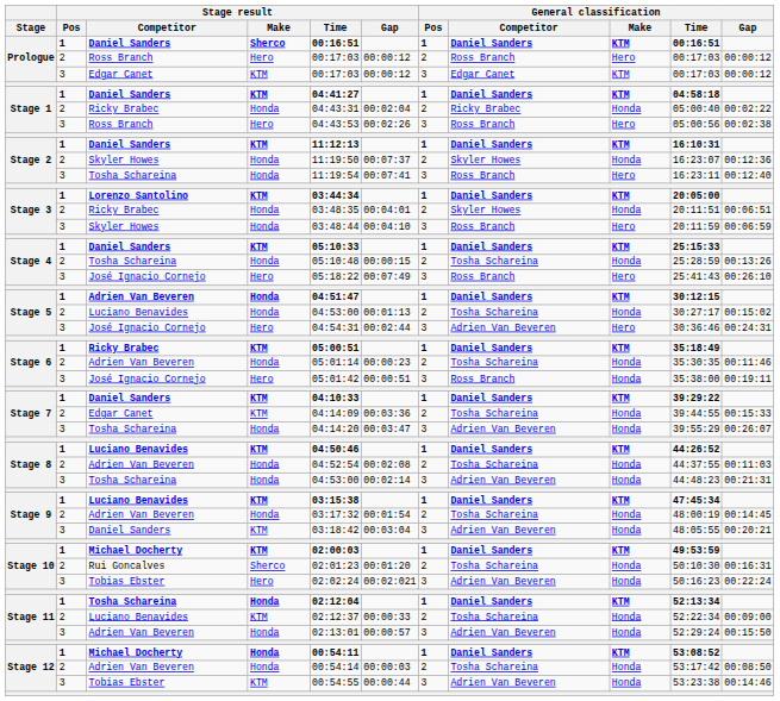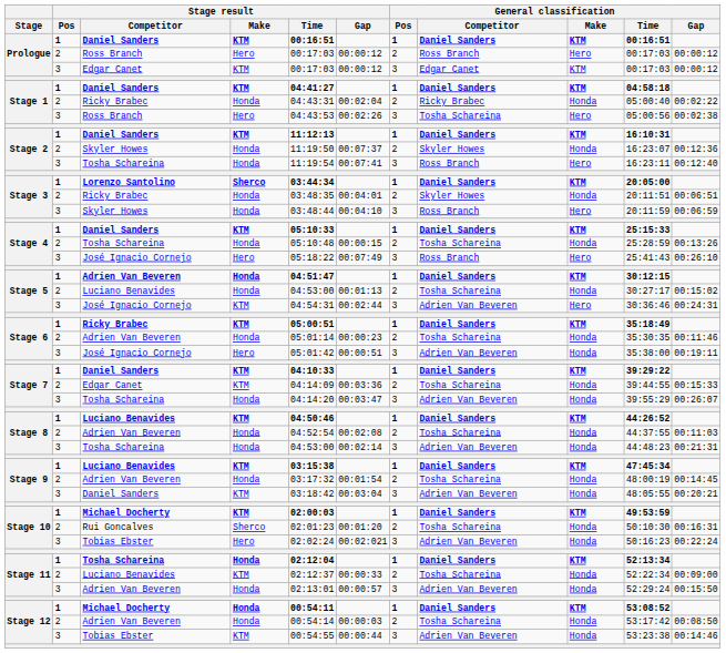 <table class="wikitable" style="font-size:85%;">
 <tr>
 <th></th>
 <th colspan=5>Stage result</th>
 <th colspan=5>General classification</th>
 </tr>
 <tr>
 <th width="40px">Stage</th>
 <th width="30px">Pos</th>
 <th width="200px">Competitor</th>
 <th width="70px">Make</th>
 <th width="40px">Time</th>
 <th width="40px">Gap</th>
 <th width="30px">Pos</th>
 <th width="200px">Competitor</th>
 <th width="70px">Make</th>
 <th width="40px">Time</th>
 <th width="40px">Gap</th>
 </tr>
 <tr>
 <th rowspan=3>Prologue</th>
 <td><strong>1</strong></td>
 <td><strong> <a href='#'>Daniel Sanders</a></strong></td>
-<td><strong><a href='#'>Sherco</a></strong></td>
+<td><strong><a href='#'>KTM</a></strong></td>
 <td><strong>00:16:51</strong></td>
 <td></td>
 <td><strong>1</strong></td>
 <td><strong> <a href='#'>Daniel Sanders</a></strong></td>
 <td><strong><a href='#'>KTM</a></strong></td>
 <td><strong>00:16:51</strong></td>
 <td></td>
 </tr>
 <tr>
 <td>2</td>
 <td> <a href='#'>Ross Branch</a></td>
 <td><a href='#'>Hero</a></td>
 <td>00:17:03</td>
 <td>00:00:12</td>
 <td>2</td>
 <td> <a href='#'>Ross Branch</a></td>
 <td><a href='#'>Hero</a></td>
 <td>00:17:03</td>
 <td>00:00:12</td>
 </tr>
 <tr>
 <td>3</td>
 <td> <a href='#'>Edgar Canet</a></td>
 <td><a href='#'>KTM</a></td>
 <td>00:17:03</td>
 <td>00:00:12</td>
 <td>3</td>
 <td> <a href='#'>Edgar Canet</a></td>
 <td><a href='#'>KTM</a></td>
 <td>00:17:03</td>
 <td>00:00:12</td>
 </tr>
 <tr>
 <th colspan=11></th>
 </tr>
 <tr>
 <th rowspan=3>Stage 1</th>
 <td><strong>1</strong></td>
 <td><strong> <a href='#'>Daniel Sanders</a></strong></td>
 <td><strong><a href='#'>KTM</a></strong></td>
 <td><strong>04:41:27</strong></td>
 <td></td>
 <td><strong>1</strong></td>
 <td><strong> <a href='#'>Daniel Sanders</a></strong></td>
 <td><strong><a href='#'>KTM</a></strong></td>
 <td><strong>04:58:18</strong></td>
 <td></td>
 </tr>
 <tr>
 <td>2</td>
 <td> <a href='#'>Ricky Brabec</a></td>
 <td><a href='#'>Honda</a></td>
 <td>04:43:31</td>
 <td>00:02:04</td>
 <td>2</td>
 <td> <a href='#'>Ricky Brabec</a></td>
 <td><a href='#'>Honda</a></td>
 <td>05:00:40</td>
 <td>00:02:22</td>
 </tr>
 <tr>
 <td>3</td>
 <td> <a href='#'>Ross Branch</a></td>
 <td><a href='#'>Hero</a></td>
 <td>04:43:53</td>
 <td>00:02:26</td>
 <td>3</td>
-<td> <a href='#'>Ross Branch</a></td>
+<td> <a href='#'>Tosha Schareina</a></td>
 <td><a href='#'>Hero</a></td>
 <td>05:00:56</td>
 <td>00:02:38</td>
 </tr>
 <tr>
 <th colspan=11></th>
 </tr>
 <tr>
 <th rowspan=3>Stage 2</th>
 <td><strong>1</strong></td>
 <td><strong> <a href='#'>Daniel Sanders</a></strong></td>
 <td><strong><a href='#'>KTM</a></strong></td>
 <td><strong>11:12:13</strong></td>
 <td></td>
 <td><strong>1</strong></td>
 <td><strong> <a href='#'>Daniel Sanders</a></strong></td>
 <td><strong><a href='#'>KTM</a></strong></td>
 <td><strong>16:10:31</strong></td>
 <td></td>
 </tr>
 <tr>
 <td>2</td>
 <td> <a href='#'>Skyler Howes</a></td>
 <td><a href='#'>Honda</a></td>
 <td>11:19:50</td>
 <td>00:07:37</td>
 <td>2</td>
 <td> <a href='#'>Skyler Howes</a></td>
 <td><a href='#'>Honda</a></td>
 <td>16:23:07</td>
 <td>00:12:36</td>
 </tr>
 <tr>
 <td>3</td>
 <td> <a href='#'>Tosha Schareina</a></td>
 <td><a href='#'>Honda</a></td>
 <td>11:19:54</td>
 <td>00:07:41</td>
 <td>3</td>
 <td> <a href='#'>Ross Branch</a></td>
 <td><a href='#'>Hero</a></td>
 <td>16:23:11</td>
 <td>00:12:40</td>
 </tr>
 <tr>
 <th colspan=11></th>
 </tr>
 <tr>
 <th rowspan="3">Stage 3</th>
 <td><strong>1</strong></td>
 <td><strong> <a href='#'>Lorenzo Santolino</a></strong></td>
-<td><strong><a href='#'>KTM</a></strong></td>
+<td><strong><a href='#'>Sherco</a></strong></td>
 <td><strong>03:44:34</strong></td>
 <td></td>
 <td><strong>1</strong></td>
 <td><strong> <a href='#'>Daniel Sanders</a></strong></td>
 <td><strong><a href='#'>KTM</a></strong></td>
 <td><strong>20:05:00</strong></td>
 <td></td>
 </tr>
 <tr>
 <td>2</td>
 <td> <a href='#'>Ricky Brabec</a></td>
 <td><a href='#'>Honda</a></td>
 <td>03:48:35</td>
 <td>00:04:01</td>
 <td>2</td>
 <td> <a href='#'>Skyler Howes</a></td>
 <td><a href='#'>Honda</a></td>
 <td>20:11:51</td>
 <td>00:06:51</td>
 </tr>
 <tr>
 <td>3</td>
 <td> <a href='#'>Skyler Howes</a></td>
 <td><a href='#'>Honda</a></td>
 <td>03:48:44</td>
 <td>00:04:10</td>
 <td>3</td>
 <td> <a href='#'>Ross Branch</a></td>
 <td><a href='#'>Hero</a></td>
 <td>20:11:59</td>
 <td>00:06:59</td>
 </tr>
 <tr>
 <th colspan=11></th>
 </tr>
 <tr>
 <th rowspan=3>Stage 4</th>
 <td><strong>1</strong></td>
 <td><strong> <a href='#'>Daniel Sanders</a></strong></td>
 <td><strong><a href='#'>KTM</a></strong></td>
 <td><strong>05:10:33</strong></td>
 <td></td>
 <td><strong>1</strong></td>
 <td><strong> <a href='#'>Daniel Sanders</a></strong></td>
 <td><strong><a href='#'>KTM</a></strong></td>
 <td><strong>25:15:33</strong></td>
 <td></td>
 </tr>
 <tr>
 <td>2</td>
 <td> <a href='#'>Tosha Schareina</a></td>
 <td><a href='#'>Honda</a></td>
 <td>05:10:48</td>
 <td>00:00:15</td>
 <td>2</td>
 <td> <a href='#'>Tosha Schareina</a></td>
 <td><a href='#'>Honda</a></td>
 <td>25:28:59</td>
 <td>00:13:26</td>
 </tr>
 <tr>
 <td>3</td>
 <td> <a href='#'>José Ignacio Cornejo</a></td>
 <td><a href='#'>Hero</a></td>
 <td>05:18:22</td>
 <td>00:07:49</td>
 <td>3</td>
 <td> <a href='#'>Ross Branch</a></td>
 <td><a href='#'>Hero</a></td>
 <td>25:41:43</td>
 <td>00:26:10</td>
 </tr>
 <tr>
 <th colspan=11></th>
 </tr>
 <tr>
 <th rowspan=3>Stage 5</th>
 <td><strong>1</strong></td>
 <td><strong> <a href='#'>Adrien Van Beveren</a></strong></td>
 <td><strong><a href='#'>Honda</a></strong></td>
 <td><strong>04:51:47</strong></td>
 <td></td>
 <td><strong>1</strong></td>
 <td><strong> <a href='#'>Daniel Sanders</a></strong></td>
 <td><strong><a href='#'>KTM</a></strong></td>
 <td><strong>30:12:15</strong></td>
 <td></td>
 </tr>
 <tr>
 <td>2</td>
 <td> <a href='#'>Luciano Benavides</a></td>
 <td><a href='#'>Honda</a></td>
 <td>04:53:00</td>
 <td>00:01:13</td>
 <td>2</td>
 <td> <a href='#'>Tosha Schareina</a></td>
 <td><a href='#'>Honda</a></td>
 <td>30:27:17</td>
 <td>00:15:02</td>
 </tr>
 <tr>
 <td>3</td>
 <td> <a href='#'>José Ignacio Cornejo</a></td>
-<td><a href='#'>Hero</a></td>
+<td><a href='#'>KTM</a></td>
 <td>04:54:31</td>
 <td>00:02:44</td>
 <td>3</td>
 <td> <a href='#'>Adrien Van Beveren</a></td>
 <td><a href='#'>Hero</a></td>
 <td>30:36:46</td>
 <td>00:24:31</td>
 </tr>
 <tr>
 <th colspan=11></th>
 </tr>
 <tr>
 <th rowspan=3>Stage 6</th>
 <td><strong>1</strong></td>
 <td><strong> <a href='#'>Ricky Brabec</a></strong></td>
 <td><strong><a href='#'>KTM</a></strong></td>
 <td><strong>05:00:51</strong></td>
 <td></td>
 <td><strong>1</strong></td>
 <td><strong> <a href='#'>Daniel Sanders</a></strong></td>
 <td><strong><a href='#'>KTM</a></strong></td>
 <td><strong>35:18:49</strong></td>
 <td></td>
 </tr>
 <tr>
 <td>2</td>
 <td> <a href='#'>Adrien Van Beveren</a></td>
 <td><a href='#'>Honda</a></td>
 <td>05:01:14</td>
 <td>00:00:23</td>
 <td>2</td>
 <td> <a href='#'>Tosha Schareina</a></td>
 <td><a href='#'>Honda</a></td>
 <td>35:30:35</td>
 <td>00:11:46</td>
 </tr>
 <tr>
 <td>3</td>
 <td> <a href='#'>José Ignacio Cornejo</a></td>
 <td><a href='#'>Hero</a></td>
 <td>05:01:42</td>
 <td>00:00:51</td>
 <td>3</td>
-<td> <a href='#'>Ross Branch</a></td>
+<td> <a href='#'>Adrien Van Beveren</a></td>
 <td><a href='#'>Honda</a></td>
 <td>35:38:00</td>
 <td>00:19:11</td>
 </tr>
 <tr>
 <th colspan=11></th>
 </tr>
 <tr>
 <th rowspan=3>Stage 7</th>
 <td><strong>1</strong></td>
 <td><strong> <a href='#'>Daniel Sanders</a></strong></td>
 <td><strong><a href='#'>KTM</a></strong></td>
 <td><strong>04:10:33</strong></td>
 <td></td>
 <td><strong>1</strong></td>
 <td><strong> <a href='#'>Daniel Sanders</a></strong></td>
 <td><strong><a href='#'>KTM</a></strong></td>
 <td><strong>39:29:22</strong></td>
 <td></td>
 </tr>
 <tr>
 <td>2</td>
 <td> <a href='#'>Edgar Canet</a></td>
 <td><a href='#'>KTM</a></td>
 <td>04:14:09</td>
 <td>00:03:36</td>
 <td>2</td>
 <td> <a href='#'>Tosha Schareina</a></td>
 <td><a href='#'>Honda</a></td>
 <td>39:44:55</td>
 <td>00:15:33</td>
 </tr>
 <tr>
 <td>3</td>
 <td> <a href='#'>Tosha Schareina</a></td>
 <td><a href='#'>Honda</a></td>
 <td>04:14:20</td>
 <td>00:03:47</td>
 <td>3</td>
 <td> <a href='#'>Adrien Van Beveren</a></td>
 <td><a href='#'>Honda</a></td>
 <td>39:55:29</td>
 <td>00:26:07</td>
 </tr>
 <tr>
 <th colspan=11></th>
 </tr>
 <tr>
 <th rowspan=3>Stage 8</th>
 <td><strong>1</strong></td>
 <td><strong> <a href='#'>Luciano Benavides</a></strong></td>
 <td><strong><a href='#'>KTM</a></strong></td>
 <td><strong>04:50:46</strong></td>
 <td></td>
 <td><strong>1</strong></td>
 <td><strong> <a href='#'>Daniel Sanders</a></strong></td>
 <td><strong><a href='#'>KTM</a></strong></td>
 <td><strong>44:26:52</strong></td>
 <td></td>
 </tr>
 <tr>
 <td>2</td>
 <td> <a href='#'>Adrien Van Beveren</a></td>
 <td><a href='#'>Honda</a></td>
 <td>04:52:54</td>
 <td>00:02:08</td>
 <td>2</td>
 <td> <a href='#'>Tosha Schareina</a></td>
 <td><a href='#'>Honda</a></td>
 <td>44:37:55</td>
 <td>00:11:03</td>
 </tr>
 <tr>
 <td>3</td>
 <td> <a href='#'>Tosha Schareina</a></td>
 <td><a href='#'>Honda</a></td>
 <td>04:53:00</td>
 <td>00:02:14</td>
 <td>3</td>
 <td> <a href='#'>Adrien Van Beveren</a></td>
 <td><a href='#'>Honda</a></td>
 <td>44:48:23</td>
 <td>00:21:31</td>
 </tr>
 <tr>
 <th colspan=11></th>
 </tr>
 <tr>
 <th rowspan=3>Stage 9</th>
 <td><strong>1</strong></td>
 <td><strong> <a href='#'>Luciano Benavides</a></strong></td>
 <td><strong><a href='#'>KTM</a></strong></td>
 <td><strong>03:15:38</strong></td>
 <td></td>
 <td><strong>1</strong></td>
 <td><strong> <a href='#'>Daniel Sanders</a></strong></td>
 <td><strong><a href='#'>KTM</a></strong></td>
 <td><strong>47:45:34</strong></td>
 <td></td>
 </tr>
 <tr>
 <td>2</td>
 <td> <a href='#'>Adrien Van Beveren</a></td>
 <td><a href='#'>Honda</a></td>
 <td>03:17:32</td>
 <td>00:01:54</td>
 <td>2</td>
 <td> <a href='#'>Tosha Schareina</a></td>
 <td><a href='#'>Honda</a></td>
 <td>48:00:19</td>
 <td>00:14:45</td>
 </tr>
 <tr>
 <td>3</td>
 <td> <a href='#'>Daniel Sanders</a></td>
 <td><a href='#'>KTM</a></td>
 <td>03:18:42</td>
 <td>00:03:04</td>
 <td>3</td>
 <td> <a href='#'>Adrien Van Beveren</a></td>
 <td><a href='#'>Honda</a></td>
 <td>48:05:55</td>
 <td>00:20:21</td>
 </tr>
 <tr>
 <th colspan=11></th>
 </tr>
 <tr>
 <th rowspan=3>Stage 10</th>
 <td><strong>1</strong></td>
 <td><strong> <a href='#'>Michael Docherty</a></strong></td>
 <td><strong><a href='#'>KTM</a></strong></td>
 <td><strong>02:00:03</strong></td>
 <td></td>
 <td><strong>1</strong></td>
 <td><strong> <a href='#'>Daniel Sanders</a></strong></td>
 <td><strong><a href='#'>KTM</a></strong></td>
 <td><strong>49:53:59</strong></td>
 <td></td>
 </tr>
 <tr>
 <td>2</td>
 <td> Rui Goncalves</td>
 <td><a href='#'>Sherco</a></td>
 <td>02:01:23</td>
 <td>00:01:20</td>
 <td>2</td>
 <td> <a href='#'>Tosha Schareina</a></td>
 <td><a href='#'>Honda</a></td>
 <td>50:10:30</td>
 <td>00:16:31</td>
 </tr>
 <tr>
 <td>3</td>
 <td> <a href='#'>Tobias Ebster</a></td>
 <td><a href='#'>Hero</a></td>
 <td>02:02:24</td>
 <td>00:02:021</td>
 <td>3</td>
 <td> <a href='#'>Adrien Van Beveren</a></td>
 <td><a href='#'>Honda</a></td>
 <td>50:16:23</td>
 <td>00:22:24</td>
 </tr>
 <tr>
 <th colspan=11></th>
 </tr>
 <tr>
 <th rowspan=3>Stage 11</th>
 <td><strong>1</strong></td>
 <td><strong> <a href='#'>Tosha Schareina</a></strong></td>
 <td><strong><a href='#'>Honda</a></strong></td>
 <td><strong>02:12:04</strong></td>
 <td></td>
 <td><strong>1</strong></td>
 <td><strong> <a href='#'>Daniel Sanders</a></strong></td>
 <td><strong><a href='#'>KTM</a></strong></td>
 <td><strong>52:13:34</strong></td>
 <td></td>
 </tr>
 <tr>
 <td>2</td>
 <td> <a href='#'>Luciano Benavides</a></td>
 <td><a href='#'>KTM</a></td>
 <td>02:12:37</td>
 <td>00:00:33</td>
 <td>2</td>
 <td> <a href='#'>Tosha Schareina</a></td>
 <td><a href='#'>Honda</a></td>
 <td>52:22:34</td>
 <td>00:09:00</td>
 </tr>
 <tr>
 <td>3</td>
 <td> <a href='#'>Adrien Van Beveren</a></td>
 <td><a href='#'>Honda</a></td>
 <td>02:13:01</td>
 <td>00:00:57</td>
 <td>3</td>
 <td> <a href='#'>Adrien Van Beveren</a></td>
 <td><a href='#'>Honda</a></td>
 <td>52:29:24</td>
 <td>00:15:50</td>
 </tr>
 <tr>
 <th colspan=11></th>
 </tr>
 <tr>
 <th rowspan="3">Stage 12</th>
 <td><strong>1</strong></td>
 <td><strong> <a href='#'>Michael Docherty</a></strong></td>
 <td><strong><a href='#'>Honda</a></strong></td>
 <td><strong>00:54:11</strong></td>
 <td></td>
 <td><strong>1</strong></td>
 <td><strong> <a href='#'>Daniel Sanders</a></strong></td>
 <td><strong><a href='#'>KTM</a></strong></td>
 <td><strong>53:08:52</strong></td>
 <td></td>
 </tr>
 <tr>
 <td>2</td>
 <td> <a href='#'>Adrien Van Beveren</a></td>
 <td><a href='#'>Honda</a></td>
 <td>00:54:14</td>
 <td>00:00:03</td>
 <td>2</td>
 <td> <a href='#'>Tosha Schareina</a></td>
 <td><a href='#'>Honda</a></td>
 <td>53:17:42</td>
 <td>00:08:50</td>
 </tr>
 <tr>
 <td>3</td>
 <td> <a href='#'>Tobias Ebster</a></td>
 <td><a href='#'>KTM</a></td>
 <td>00:54:55</td>
 <td>00:00:44</td>
 <td>3</td>
 <td> <a href='#'>Adrien Van Beveren</a></td>
 <td><a href='#'>Honda</a></td>
 <td>53:23:38</td>
 <td>00:14:46</td>
 </tr>
 <tr>
 <th colspan="11"></th>
 </tr>
 </table>
